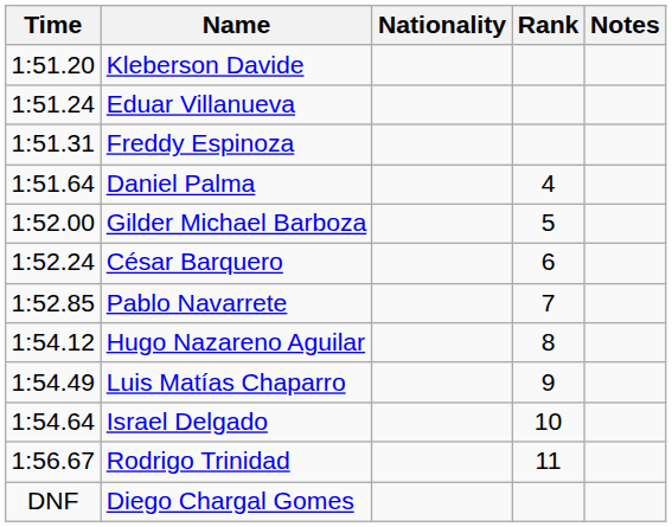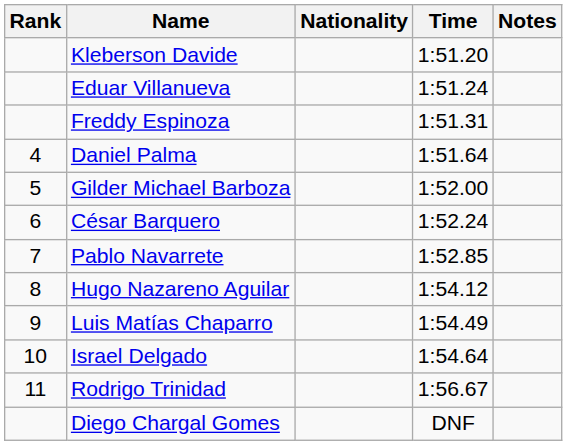 <table class="wikitable sortable" style="text-align:center">
 <tr>
-<th>Time</th>
+<th>Rank</th>
 <th>Name</th>
 <th>Nationality</th>
-<th>Rank</th>
+<th>Time</th>
 <th>Notes</th>
 </tr>
 <tr>
-<td>1:51.20</td>
+<td align=center></td>
 <td align=left><a href='#'>Kleberson Davide</a></td>
 <td align=left></td>
-<td align=center></td>
+<td>1:51.20</td>
 <td></td>
 </tr>
 <tr>
-<td>1:51.24</td>
+<td align=center></td>
 <td align=left><a href='#'>Eduar Villanueva</a></td>
 <td align=left></td>
-<td align=center></td>
+<td>1:51.24</td>
 <td></td>
 </tr>
 <tr>
-<td>1:51.31</td>
+<td align=center></td>
 <td align=left><a href='#'>Freddy Espinoza</a></td>
 <td align=left></td>
-<td align=center></td>
+<td>1:51.31</td>
 <td></td>
 </tr>
 <tr>
-<td>1:51.64</td>
+<td align=center>4</td>
 <td align=left><a href='#'>Daniel Palma</a></td>
 <td align=left></td>
-<td align=center>4</td>
+<td>1:51.64</td>
 <td></td>
 </tr>
 <tr>
-<td>1:52.00</td>
+<td align=center>5</td>
 <td align=left><a href='#'>Gilder Michael Barboza</a></td>
 <td align=left></td>
-<td align=center>5</td>
+<td>1:52.00</td>
 <td></td>
 </tr>
 <tr>
-<td>1:52.24</td>
+<td align=center>6</td>
 <td align=left><a href='#'>César Barquero</a></td>
 <td align=left></td>
-<td align=center>6</td>
+<td>1:52.24</td>
 <td></td>
 </tr>
 <tr>
-<td>1:52.85</td>
+<td align=center>7</td>
 <td align=left><a href='#'>Pablo Navarrete</a></td>
 <td align=left></td>
-<td align=center>7</td>
+<td>1:52.85</td>
 <td></td>
 </tr>
 <tr>
-<td>1:54.12</td>
+<td align=center>8</td>
 <td align=left><a href='#'>Hugo Nazareno Aguilar</a></td>
 <td align=left></td>
-<td align=center>8</td>
+<td>1:54.12</td>
 <td></td>
 </tr>
 <tr>
-<td>1:54.49</td>
+<td align=center>9</td>
 <td align=left><a href='#'>Luis Matías Chaparro</a></td>
 <td align=left></td>
-<td align=center>9</td>
+<td>1:54.49</td>
 <td></td>
 </tr>
 <tr>
-<td>1:54.64</td>
+<td align=center>10</td>
 <td align=left><a href='#'>Israel Delgado</a></td>
 <td align=left></td>
-<td align=center>10</td>
+<td>1:54.64</td>
 <td></td>
 </tr>
 <tr>
-<td>1:56.67</td>
+<td align=center>11</td>
 <td align=left><a href='#'>Rodrigo Trinidad</a></td>
 <td align=left></td>
-<td align=center>11</td>
+<td>1:56.67</td>
 <td></td>
 </tr>
 <tr>
-<td>DNF</td>
+<td align=center></td>
 <td align=left><a href='#'>Diego Chargal Gomes</a></td>
 <td align=left></td>
-<td align=center></td>
+<td>DNF</td>
 <td></td>
 </tr>
 </table>
